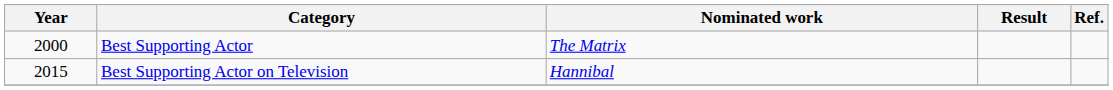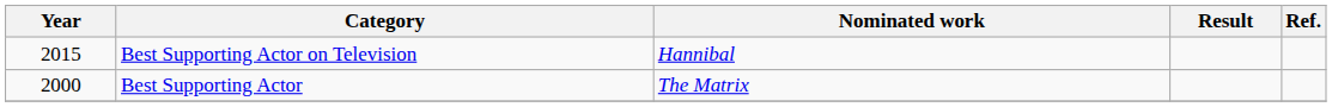 <table class=wikitable>
 <tr>
 <th scope="col" style="width:5em;">Year</th>
 <th scope="col" style="width:26em;">Category</th>
 <th scope="col" style="width:25em;">Nominated work</th>
 <th scope="col" style="width:5em;">Result</th>
 <th>Ref.</th>
 </tr>
 <tr>
+<td style="text-align:center;">2015</td>
+<td><a href='#'>Best Supporting Actor on Television</a></td>
+<td><em><a href='#'>Hannibal</a></em></td>
+<td></td>
+<td></td>
+</tr>
+<tr>
 <td style="text-align:center;">2000</td>
 <td><a href='#'>Best Supporting Actor</a></td>
 <td><em><a href='#'>The Matrix</a></em></td>
 <td></td>
 <td></td>
 </tr>
 <tr>
-<td style="text-align:center;">2015</td>
-<td><a href='#'>Best Supporting Actor on Television</a></td>
-<td><em><a href='#'>Hannibal</a></em></td>
-<td></td>
-<td></td>
-</tr>
-<tr>
 </tr>
 </table>
